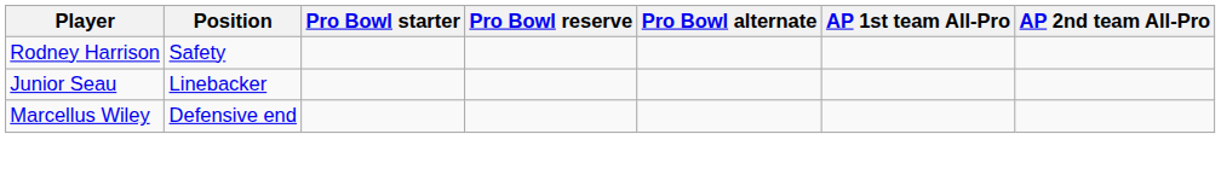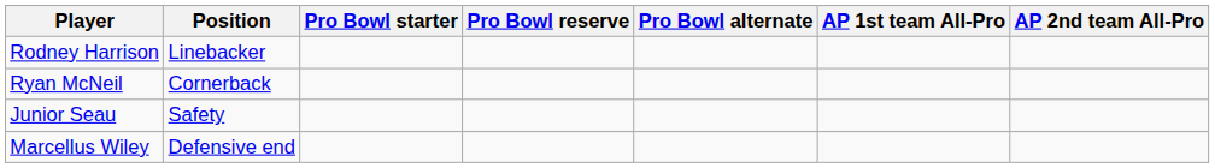 <table class="wikitable">
 <tr>
 <th>Player</th>
 <th>Position</th>
 <th><a href='#'>Pro Bowl</a> starter</th>
 <th><a href='#'>Pro Bowl</a> reserve</th>
 <th><a href='#'>Pro Bowl</a> alternate</th>
 <th><a href='#'>AP</a> 1st team All-Pro</th>
 <th><a href='#'>AP</a> 2nd team All-Pro</th>
 </tr>
 <tr>
 <td><a href='#'>Rodney Harrison</a></td>
-<td><a href='#'>Safety</a></td>
+<td><a href='#'>Linebacker</a></td>
+<td></td>
+<td></td>
+<td></td>
+<td></td>
+<td></td>
+</tr>
+<tr>
+<td><a href='#'>Ryan McNeil</a></td>
+<td><a href='#'>Cornerback</a></td>
 <td></td>
 <td></td>
 <td></td>
 <td></td>
 <td></td>
 </tr>
 <tr>
 <td><a href='#'>Junior Seau</a></td>
-<td><a href='#'>Linebacker</a></td>
+<td><a href='#'>Safety</a></td>
 <td></td>
 <td></td>
 <td></td>
 <td></td>
 <td></td>
 </tr>
 <tr>
 <td><a href='#'>Marcellus Wiley</a></td>
 <td><a href='#'>Defensive end</a></td>
 <td></td>
 <td></td>
 <td></td>
 <td></td>
 <td></td>
 </tr>
 </table>
